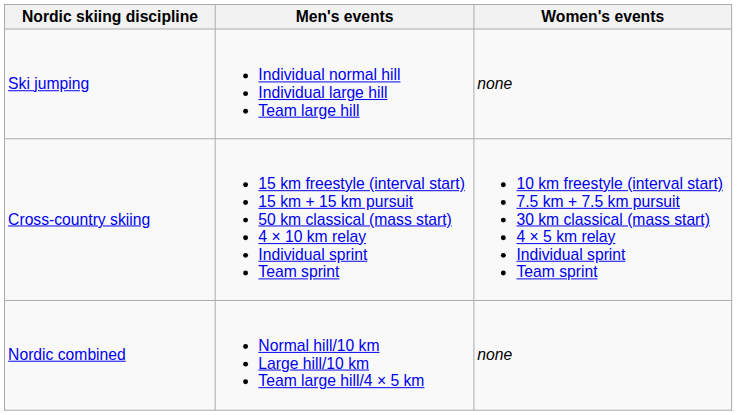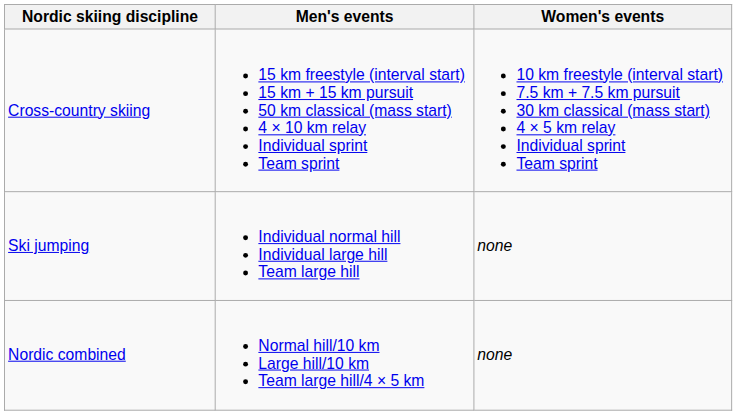 <table class="wikitable">
 <tr>
 <th style="width:13em">Nordic skiing discipline</th>
 <th style="width:16em">Men's events</th>
 <th style="width:16em">Women's events</th>
 </tr>
 <tr>
+<td><a href='#'>Cross-country skiing</a></td>
+<td><br><ul><li><a href='#'>15 km freestyle (interval start)</a></li><li><a href='#'>15 km + 15 km pursuit</a></li><li><a href='#'>50 km classical (mass start)</a></li><li><a href='#'>4 × 10 km relay</a></li><li><a href='#'>Individual sprint</a></li><li><a href='#'>Team sprint</a></li></ul></td>
+<td><br><ul><li><a href='#'>10 km freestyle (interval start)</a></li><li><a href='#'>7.5 km + 7.5 km pursuit</a></li><li><a href='#'>30 km classical (mass start)</a></li><li><a href='#'>4 × 5 km relay</a></li><li><a href='#'>Individual sprint</a></li><li><a href='#'>Team sprint</a></li></ul></td>
+</tr>
+<tr>
 <td><a href='#'>Ski jumping</a></td>
 <td><br><ul><li><a href='#'>Individual normal hill</a></li><li><a href='#'>Individual large hill</a></li><li><a href='#'>Team large hill</a></li></ul></td>
 <td><em>none</em></td>
-</tr>
-<tr>
-<td><a href='#'>Cross-country skiing</a></td>
-<td><br><ul><li><a href='#'>15 km freestyle (interval start)</a></li><li><a href='#'>15 km + 15 km pursuit</a></li><li><a href='#'>50 km classical (mass start)</a></li><li><a href='#'>4 × 10 km relay</a></li><li><a href='#'>Individual sprint</a></li><li><a href='#'>Team sprint</a></li></ul></td>
-<td><br><ul><li><a href='#'>10 km freestyle (interval start)</a></li><li><a href='#'>7.5 km + 7.5 km pursuit</a></li><li><a href='#'>30 km classical (mass start)</a></li><li><a href='#'>4 × 5 km relay</a></li><li><a href='#'>Individual sprint</a></li><li><a href='#'>Team sprint</a></li></ul></td>
 </tr>
 <tr>
 <td><a href='#'>Nordic combined</a></td>
 <td><br><ul><li><a href='#'>Normal hill/10 km</a></li><li><a href='#'>Large hill/10 km</a></li><li><a href='#'>Team large hill/4 × 5 km</a></li></ul></td>
 <td><em>none</em></td>
 </tr>
 </table>
